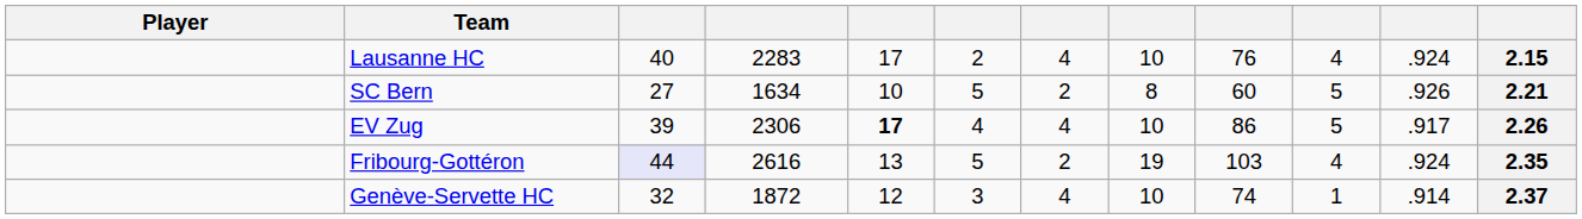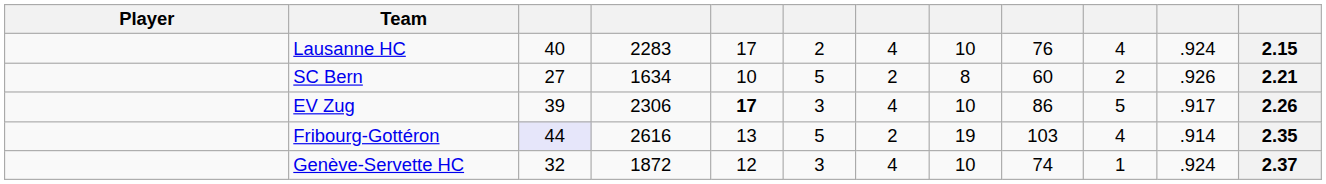 <table class="wikitable sortable" style="text-align: center">
 <tr>
 <th style="width: 15em;">Player</th>
 <th style="width: 12em;">Team</th>
 <th style="width: 3.5em;"></th>
 <th style="width: 6em;"></th>
 <th style="width: 3.5em;"></th>
 <th style="width: 3.5em;"></th>
 <th style="width: 3.5em;"></th>
 <th style="width: 3.5em;"></th>
 <th style="width: 4em;"></th>
 <th style="width: 3.5em;"></th>
 <th style="width: 4em;"></th>
 <th style="width: 4em;"></th>
 </tr>
 <tr>
 <td style="text-align:left;"></td>
 <td style="text-align:left;"><a href='#'>Lausanne HC</a></td>
 <td>40</td>
 <td>2283</td>
 <td>17</td>
 <td>2</td>
 <td>4</td>
 <td>10</td>
 <td>76</td>
 <td>4</td>
 <td>.924</td>
 <th>2.15</th>
 </tr>
 <tr>
 <td style="text-align:left;"></td>
 <td style="text-align:left;"><a href='#'>SC Bern</a></td>
 <td>27</td>
 <td>1634</td>
 <td>10</td>
 <td>5</td>
 <td>2</td>
 <td>8</td>
 <td>60</td>
-<td>5</td>
+<td>2</td>
 <td>.926</td>
 <th>2.21</th>
 </tr>
 <tr>
 <td style="text-align:left;"></td>
 <td style="text-align:left;"><a href='#'>EV Zug</a></td>
 <td>39</td>
 <td>2306</td>
 <td><strong>17</strong></td>
-<td>4</td>
+<td>3</td>
 <td>4</td>
 <td>10</td>
 <td>86</td>
 <td>5</td>
 <td>.917</td>
 <th>2.26</th>
 </tr>
 <tr>
 <td style="text-align:left;"></td>
 <td style="text-align:left;"><a href='#'>Fribourg-Gottéron</a></td>
 <td style="background: lavender;">44</td>
 <td>2616</td>
 <td>13</td>
 <td>5</td>
 <td>2</td>
 <td>19</td>
 <td>103</td>
 <td>4</td>
-<td>.924</td>
+<td>.914</td>
 <th>2.35</th>
 </tr>
 <tr>
 <td style="text-align:left;"></td>
 <td style="text-align:left;"><a href='#'>Genève-Servette HC</a></td>
 <td>32</td>
 <td>1872</td>
 <td>12</td>
 <td>3</td>
 <td>4</td>
 <td>10</td>
 <td>74</td>
 <td>1</td>
-<td>.914</td>
+<td>.924</td>
 <th>2.37</th>
 </tr>
 </table>
